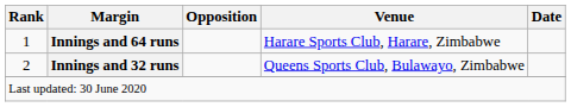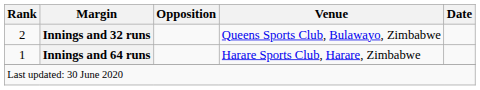 <table class="wikitable plainrowheaders sortable">
 <tr>
 <th scope=col>Rank</th>
 <th scope=col>Margin</th>
 <th scope=col>Opposition</th>
 <th scope=col>Venue</th>
 <th scope=col>Date</th>
 </tr>
 <tr>
+<td align=center>2</td>
+<th scope=row style=text-align:center;>Innings and 32 runs</th>
+<td></td>
+<td><a href='#'>Queens Sports Club</a>, <a href='#'>Bulawayo</a>, Zimbabwe</td>
+<td></td>
+</tr>
+<tr>
 <td align=center>1</td>
 <th scope=row style=text-align:center;>Innings and 64 runs</th>
 <td></td>
 <td><a href='#'>Harare Sports Club</a>, <a href='#'>Harare</a>, Zimbabwe</td>
-<td></td>
-</tr>
-<tr>
-<td align=center>2</td>
-<th scope=row style=text-align:center;>Innings and 32 runs</th>
-<td></td>
-<td><a href='#'>Queens Sports Club</a>, <a href='#'>Bulawayo</a>, Zimbabwe</td>
 <td></td>
 </tr>
 <tr>
 </tr>
 <tr class=sortbottom>
 <td colspan=5><small>Last updated: 30 June 2020</small></td>
 </tr>
 </table>
